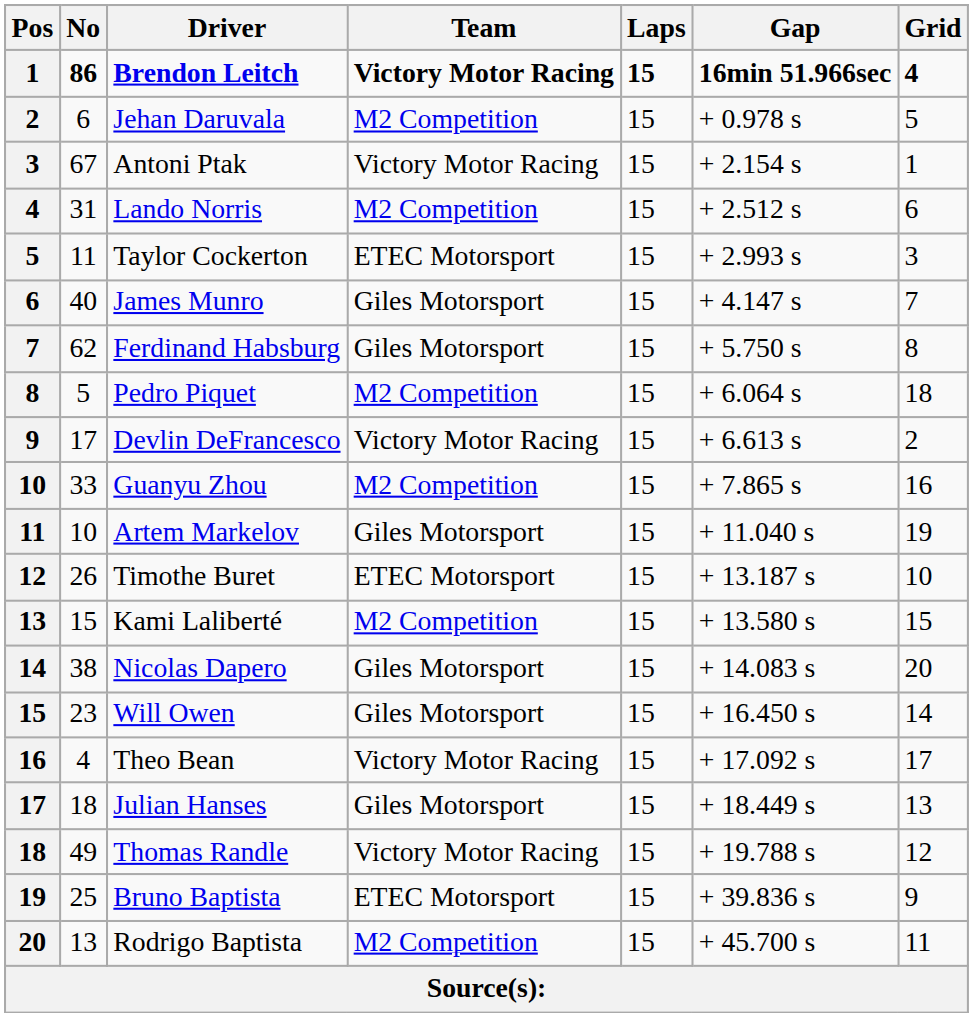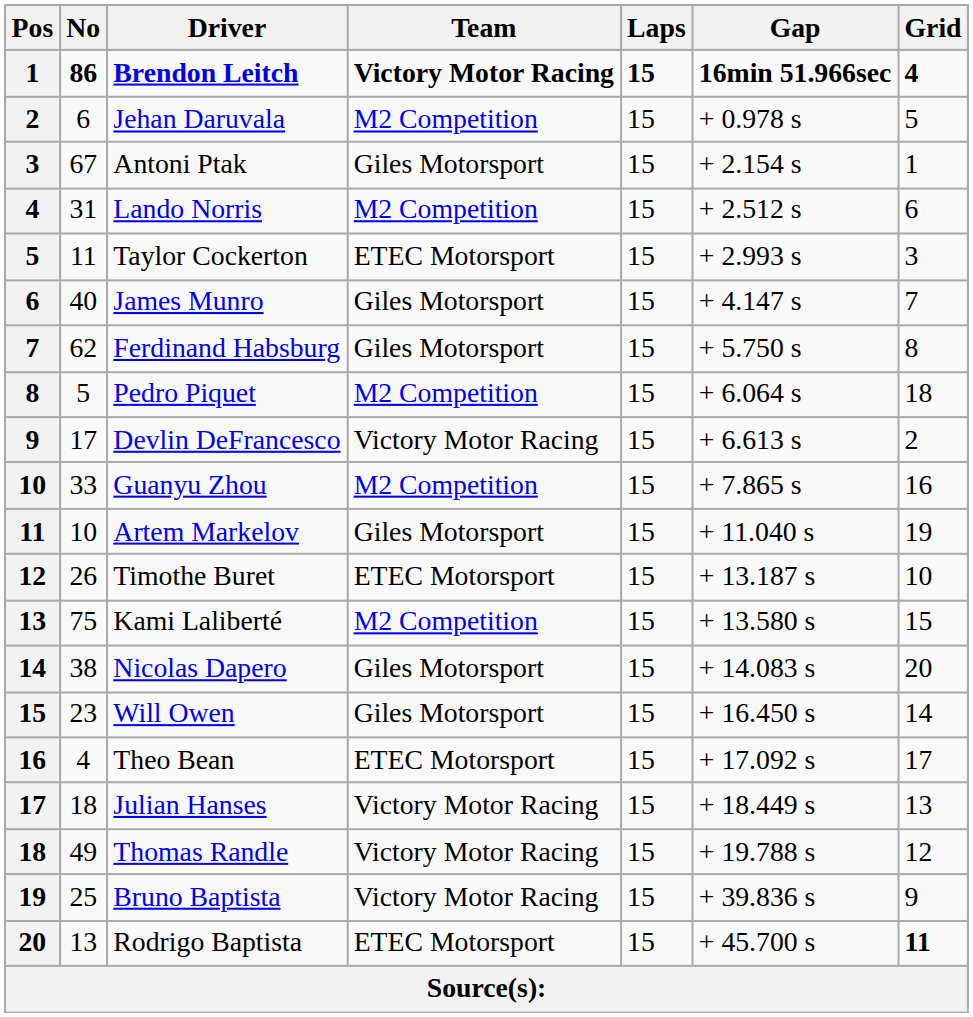 <table class="wikitable" style="font-size: 85%;">
 <tr>
 <th>Pos</th>
 <th>No</th>
 <th>Driver</th>
 <th>Team</th>
 <th>Laps</th>
 <th>Gap</th>
 <th>Grid</th>
 </tr>
 <tr>
 <th>1</th>
 <td align=center><strong>86</strong></td>
 <td> <strong><a href='#'>Brendon Leitch</a></strong></td>
 <td><strong>Victory Motor Racing</strong></td>
 <td><strong>15</strong></td>
 <td><strong>16min 51.966sec</strong></td>
 <td><strong>4</strong></td>
 </tr>
 <tr>
 <th>2</th>
 <td align=center>6</td>
 <td> <a href='#'>Jehan Daruvala</a></td>
 <td><a href='#'>M2 Competition</a></td>
 <td>15</td>
 <td>+ 0.978 s</td>
 <td>5</td>
 </tr>
 <tr>
 <th>3</th>
 <td align=center>67</td>
 <td> Antoni Ptak</td>
-<td>Victory Motor Racing</td>
+<td>Giles Motorsport</td>
 <td>15</td>
 <td>+ 2.154 s</td>
 <td>1</td>
 </tr>
 <tr>
 <th>4</th>
 <td align=center>31</td>
 <td> <a href='#'>Lando Norris</a></td>
 <td><a href='#'>M2 Competition</a></td>
 <td>15</td>
 <td>+ 2.512 s</td>
 <td>6</td>
 </tr>
 <tr>
 <th>5</th>
 <td align=center>11</td>
 <td> Taylor Cockerton</td>
 <td>ETEC Motorsport</td>
 <td>15</td>
 <td>+ 2.993 s</td>
 <td>3</td>
 </tr>
 <tr>
 <th>6</th>
 <td align=center>40</td>
 <td> <a href='#'>James Munro</a></td>
 <td>Giles Motorsport</td>
 <td>15</td>
 <td>+ 4.147 s</td>
 <td>7</td>
 </tr>
 <tr>
 <th>7</th>
 <td align=center>62</td>
 <td> <a href='#'>Ferdinand Habsburg</a></td>
 <td>Giles Motorsport</td>
 <td>15</td>
 <td>+ 5.750 s</td>
 <td>8</td>
 </tr>
 <tr>
 <th>8</th>
 <td align=center>5</td>
 <td> <a href='#'>Pedro Piquet</a></td>
 <td><a href='#'>M2 Competition</a></td>
 <td>15</td>
 <td>+ 6.064 s</td>
 <td>18</td>
 </tr>
 <tr>
 <th>9</th>
 <td align=center>17</td>
 <td> <a href='#'>Devlin DeFrancesco</a></td>
 <td>Victory Motor Racing</td>
 <td>15</td>
 <td>+ 6.613 s</td>
 <td>2</td>
 </tr>
 <tr>
 <th>10</th>
 <td align=center>33</td>
 <td> <a href='#'>Guanyu Zhou</a></td>
 <td><a href='#'>M2 Competition</a></td>
 <td>15</td>
 <td>+ 7.865 s</td>
 <td>16</td>
 </tr>
 <tr>
 <th>11</th>
 <td align=center>10</td>
 <td> <a href='#'>Artem Markelov</a></td>
 <td>Giles Motorsport</td>
 <td>15</td>
 <td>+ 11.040 s</td>
 <td>19</td>
 </tr>
 <tr>
 <th>12</th>
 <td align=center>26</td>
 <td> Timothe Buret</td>
 <td>ETEC Motorsport</td>
 <td>15</td>
 <td>+ 13.187 s</td>
 <td>10</td>
 </tr>
 <tr>
 <th>13</th>
-<td align=center>15</td>
+<td align=center>75</td>
 <td> Kami Laliberté</td>
 <td><a href='#'>M2 Competition</a></td>
 <td>15</td>
 <td>+ 13.580 s</td>
 <td>15</td>
 </tr>
 <tr>
 <th>14</th>
 <td align=center>38</td>
 <td> <a href='#'>Nicolas Dapero</a></td>
 <td>Giles Motorsport</td>
 <td>15</td>
 <td>+ 14.083 s</td>
 <td>20</td>
 </tr>
 <tr>
 <th>15</th>
 <td align=center>23</td>
 <td> <a href='#'>Will Owen</a></td>
 <td>Giles Motorsport</td>
 <td>15</td>
 <td>+ 16.450 s</td>
 <td>14</td>
 </tr>
 <tr>
 <th>16</th>
 <td align=center>4</td>
 <td> Theo Bean</td>
-<td>Victory Motor Racing</td>
+<td>ETEC Motorsport</td>
 <td>15</td>
 <td>+ 17.092 s</td>
 <td>17</td>
 </tr>
 <tr>
 <th>17</th>
 <td align=center>18</td>
 <td> <a href='#'>Julian Hanses</a></td>
-<td>Giles Motorsport</td>
+<td>Victory Motor Racing</td>
 <td>15</td>
 <td>+ 18.449 s</td>
 <td>13</td>
 </tr>
 <tr>
 <th>18</th>
 <td align=center>49</td>
 <td> <a href='#'>Thomas Randle</a></td>
 <td>Victory Motor Racing</td>
 <td>15</td>
 <td>+ 19.788 s</td>
 <td>12</td>
 </tr>
 <tr>
 <th>19</th>
 <td align=center>25</td>
 <td> <a href='#'>Bruno Baptista</a></td>
-<td>ETEC Motorsport</td>
+<td>Victory Motor Racing</td>
 <td>15</td>
 <td>+ 39.836 s</td>
 <td>9</td>
 </tr>
 <tr>
 <th>20</th>
 <td align=center>13</td>
 <td> Rodrigo Baptista</td>
-<td><a href='#'>M2 Competition</a></td>
+<td>ETEC Motorsport</td>
 <td>15</td>
 <td>+ 45.700 s</td>
-<td>11</td>
+<td><strong>11</strong></td>
 </tr>
 <tr>
 <th colspan=7>Source(s):</th>
 </tr>
 <tr>
 </tr>
 </table>
